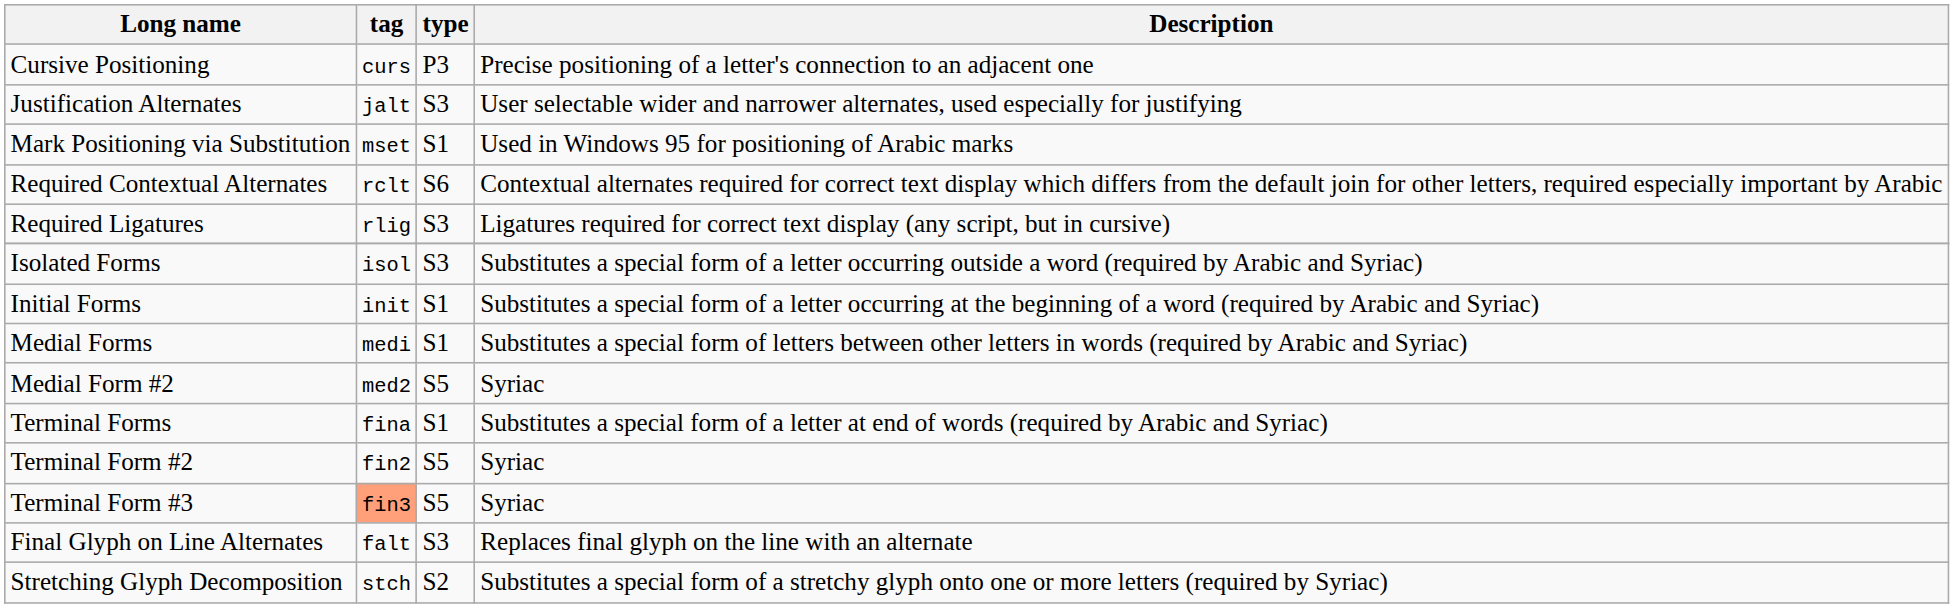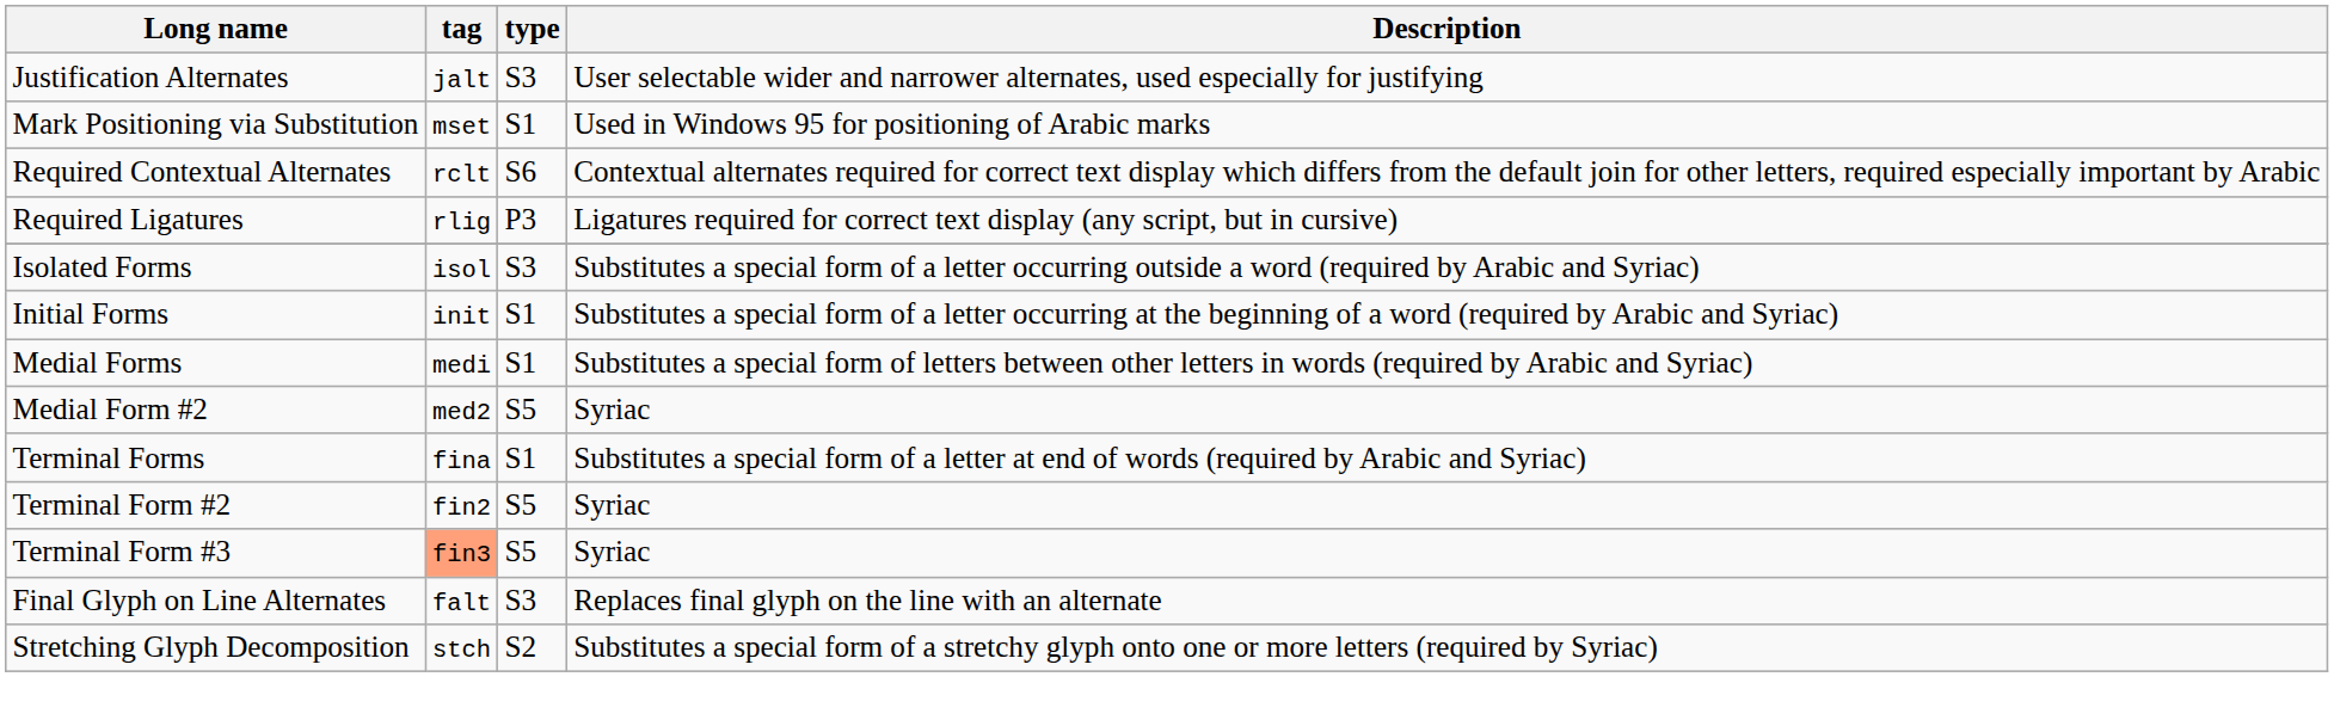 <table class="wikitable sortable">
 <tr>
 <th>Long name</th>
 <th>tag</th>
 <th>type</th>
 <th class="unsortable">Description</th>
-</tr>
-<tr>
-<td>Cursive Positioning</td>
-<td><code>curs</code></td>
-<td>P3</td>
-<td>Precise positioning of a letter's connection to an adjacent one</td>
 </tr>
 <tr>
 <td>Justification Alternates</td>
 <td><code>jalt</code></td>
 <td>S3</td>
 <td>User selectable wider and narrower alternates, used especially for justifying</td>
 </tr>
 <tr>
 <td>Mark Positioning via Substitution</td>
 <td><code>mset</code></td>
 <td>S1</td>
 <td>Used in Windows 95 for positioning of Arabic marks</td>
 </tr>
 <tr>
 <td>Required Contextual Alternates</td>
 <td><code>rclt</code></td>
 <td>S6</td>
 <td>Contextual alternates required for correct text display which differs from the default join for other letters, required especially important by Arabic</td>
 </tr>
 <tr>
 <td>Required Ligatures</td>
 <td><code>rlig</code></td>
-<td>S3</td>
+<td>P3</td>
 <td>Ligatures required for correct text display (any script, but in cursive)</td>
 </tr>
 <tr>
 </tr>
 <tr>
 <td>Isolated Forms</td>
 <td><code>isol</code></td>
 <td>S3</td>
 <td>Substitutes a special form of a letter occurring outside a word (required by Arabic and Syriac)</td>
 </tr>
 <tr>
 <td>Initial Forms</td>
 <td><code>init</code></td>
 <td>S1</td>
 <td>Substitutes a special form of a letter occurring at the beginning of a word (required by Arabic and Syriac)</td>
 </tr>
 <tr>
 <td>Medial Forms</td>
 <td><code>medi</code></td>
 <td>S1</td>
 <td>Substitutes a special form of letters between other letters in words (required by Arabic and Syriac)</td>
 </tr>
 <tr>
 <td>Medial Form #2</td>
 <td><code>med2</code></td>
 <td>S5</td>
 <td>Syriac</td>
 </tr>
 <tr>
 <td>Terminal Forms</td>
 <td><code>fina</code></td>
 <td>S1</td>
 <td>Substitutes a special form of a letter at end of words (required by Arabic and Syriac)</td>
 </tr>
 <tr>
 <td>Terminal Form #2</td>
 <td><code>fin2</code></td>
 <td>S5</td>
 <td>Syriac</td>
 </tr>
 <tr>
 <td>Terminal Form #3</td>
 <td style="background: lightsalmon;"><code>fin3</code></td>
 <td>S5</td>
 <td>Syriac</td>
 </tr>
 <tr>
 <td>Final Glyph on Line Alternates</td>
 <td><code>falt</code></td>
 <td>S3</td>
 <td>Replaces final glyph on the line with an alternate</td>
 </tr>
 <tr>
 <td>Stretching Glyph Decomposition</td>
 <td><code>stch</code></td>
 <td>S2</td>
 <td>Substitutes a special form of a stretchy glyph onto one or more letters (required by Syriac)</td>
 </tr>
 </table>
